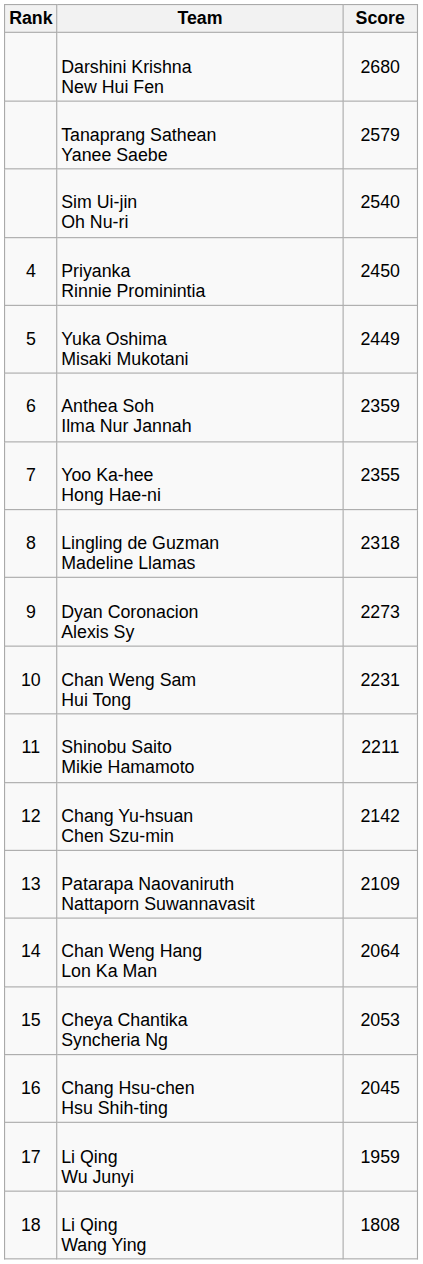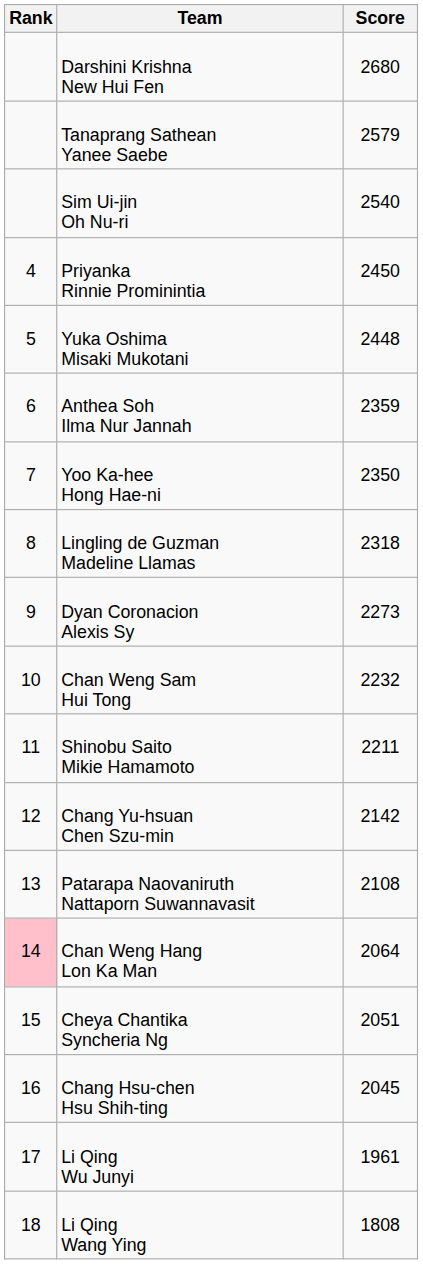 <table class=wikitable style="text-align:center">
 <tr>
 <th width=40>Rank</th>
 <th width=250>Team</th>
 <th width=60>Score</th>
 </tr>
 <tr>
 <td></td>
 <td align=left><br>Darshini Krishna<br>New Hui Fen</td>
 <td>2680</td>
 </tr>
 <tr>
 <td></td>
 <td align=left><br>Tanaprang Sathean<br>Yanee Saebe</td>
 <td>2579</td>
 </tr>
 <tr>
 <td></td>
 <td align=left><br>Sim Ui-jin<br>Oh Nu-ri</td>
 <td>2540</td>
 </tr>
 <tr>
 <td>4</td>
 <td align=left><br>Priyanka<br>Rinnie Prominintia</td>
 <td>2450</td>
 </tr>
 <tr>
 <td>5</td>
 <td align=left><br>Yuka Oshima<br>Misaki Mukotani</td>
-<td>2449</td>
+<td>2448</td>
 </tr>
 <tr>
 <td>6</td>
 <td align=left><br>Anthea Soh<br>Ilma Nur Jannah</td>
 <td>2359</td>
 </tr>
 <tr>
 <td>7</td>
 <td align=left><br>Yoo Ka-hee<br>Hong Hae-ni</td>
-<td>2355</td>
+<td>2350</td>
 </tr>
 <tr>
 <td>8</td>
 <td align=left><br>Lingling de Guzman<br>Madeline Llamas</td>
 <td>2318</td>
 </tr>
 <tr>
 <td>9</td>
 <td align=left><br>Dyan Coronacion<br>Alexis Sy</td>
 <td>2273</td>
 </tr>
 <tr>
 <td>10</td>
 <td align=left><br>Chan Weng Sam<br>Hui Tong</td>
-<td>2231</td>
+<td>2232</td>
 </tr>
 <tr>
 <td>11</td>
 <td align=left><br>Shinobu Saito<br>Mikie Hamamoto</td>
 <td>2211</td>
 </tr>
 <tr>
 <td>12</td>
 <td align=left><br>Chang Yu-hsuan<br>Chen Szu-min</td>
 <td>2142</td>
 </tr>
 <tr>
 <td>13</td>
 <td align=left><br>Patarapa Naovaniruth<br>Nattaporn Suwannavasit</td>
-<td>2109</td>
+<td>2108</td>
 </tr>
 <tr>
-<td>14</td>
+<td style="background: pink;">14</td>
 <td align=left><br>Chan Weng Hang<br>Lon Ka Man</td>
 <td>2064</td>
 </tr>
 <tr>
 <td>15</td>
 <td align=left><br>Cheya Chantika<br>Syncheria Ng</td>
-<td>2053</td>
+<td>2051</td>
 </tr>
 <tr>
 <td>16</td>
 <td align=left><br>Chang Hsu-chen<br>Hsu Shih-ting</td>
 <td>2045</td>
 </tr>
 <tr>
 <td>17</td>
 <td align=left><br>Li Qing<br>Wu Junyi</td>
-<td>1959</td>
+<td>1961</td>
 </tr>
 <tr>
 <td>18</td>
 <td align=left><br>Li Qing<br>Wang Ying</td>
 <td>1808</td>
 </tr>
 </table>
